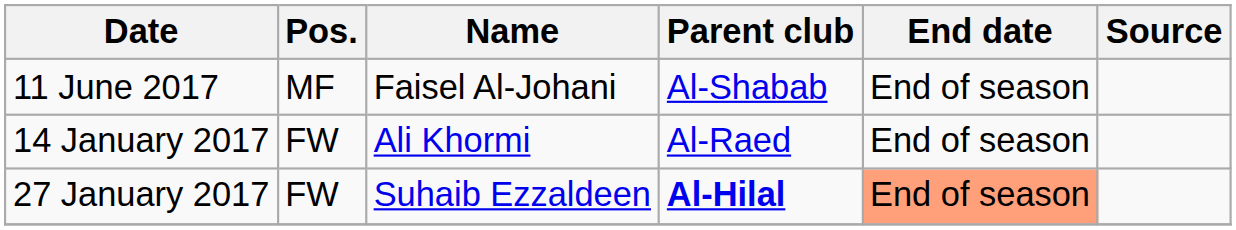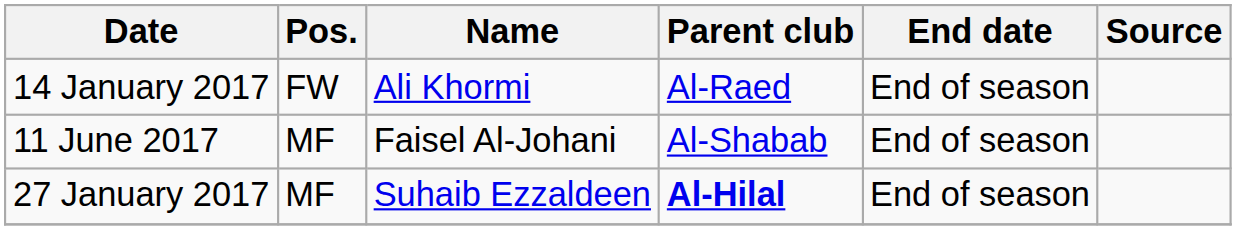 <table class="wikitable" style="text-align:left">
 <tr>
 <th>Date</th>
 <th>Pos.</th>
 <th>Name</th>
 <th>Parent club</th>
 <th>End date</th>
 <th>Source</th>
 </tr>
 <tr>
+<td>14 January 2017</td>
+<td>FW</td>
+<td> <a href='#'>Ali Khormi</a></td>
+<td> <a href='#'>Al-Raed</a></td>
+<td>End of season</td>
+<td></td>
+</tr>
+<tr>
 <td>11 June 2017</td>
 <td>MF</td>
 <td> Faisel Al-Johani</td>
 <td> <a href='#'>Al-Shabab</a></td>
 <td>End of season</td>
 <td></td>
 </tr>
 <tr>
-<td>14 January 2017</td>
-<td>FW</td>
-<td> <a href='#'>Ali Khormi</a></td>
-<td> <a href='#'>Al-Raed</a></td>
-<td>End of season</td>
-<td></td>
-</tr>
-<tr>
 <td>27 January 2017</td>
-<td>FW</td>
+<td>MF</td>
 <td> <a href='#'>Suhaib Ezzaldeen</a></td>
 <td><strong> <a href='#'>Al-Hilal</a></strong></td>
-<td style="background: lightsalmon;">End of season</td>
+<td>End of season</td>
 <td></td>
 </tr>
 <tr>
 </tr>
 </table>
